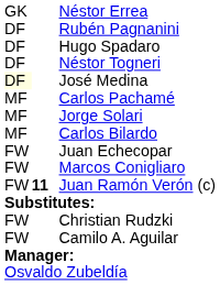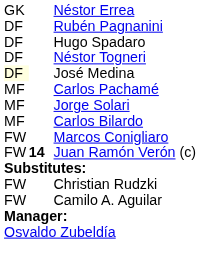 <table cellspacing="0" cellpadding="0" style="font-size:90%; margin:0.2em auto;">
 <tr>
 <th width="25"></th>
 <th width="25"></th>
 </tr>
 <tr>
 <td>GK</td>
 <td></td>
 <td> <a href='#'>Néstor Errea</a></td>
 </tr>
 <tr>
 <td>DF</td>
 <td></td>
 <td> <a href='#'>Rubén Pagnanini</a></td>
 </tr>
 <tr>
 <td>DF</td>
 <td></td>
 <td> Hugo Spadaro</td>
 </tr>
 <tr>
 <td>DF</td>
 <td></td>
 <td> <a href='#'>Néstor Togneri</a></td>
 </tr>
 <tr>
 <td style="background: lightyellow;">DF</td>
 <td></td>
 <td> José Medina</td>
 </tr>
 <tr>
 <td>MF</td>
 <td></td>
 <td> <a href='#'>Carlos Pachamé</a></td>
 </tr>
 <tr>
 <td>MF</td>
 <td></td>
 <td> <a href='#'>Jorge Solari</a></td>
 </tr>
 <tr>
 <td>MF</td>
 <td></td>
 <td> <a href='#'>Carlos Bilardo</a></td>
 </tr>
 <tr>
 <td>FW</td>
 <td></td>
-<td> Juan Echecopar</td>
-<td></td>
-<td></td>
-</tr>
-<tr>
-<td>FW</td>
-<td></td>
 <td> <a href='#'>Marcos Conigliaro</a></td>
 <td></td>
 <td></td>
 </tr>
 <tr>
 <td>FW</td>
-<td><strong>11</strong></td>
+<td><strong>14</strong></td>
 <td> <a href='#'>Juan Ramón Verón</a> (c)</td>
 </tr>
 <tr>
 <td colspan=3><strong>Substitutes:</strong></td>
 </tr>
 <tr>
 <td>FW</td>
 <td></td>
 <td> Christian Rudzki</td>
 <td></td>
 <td></td>
 </tr>
 <tr>
 <td>FW</td>
 <td></td>
 <td> Camilo A. Aguilar</td>
 <td></td>
 <td></td>
 </tr>
 <tr>
 <td colspan=3><strong>Manager:</strong></td>
 </tr>
 <tr>
 <td colspan=4> <a href='#'>Osvaldo Zubeldía</a></td>
 </tr>
 </table>
